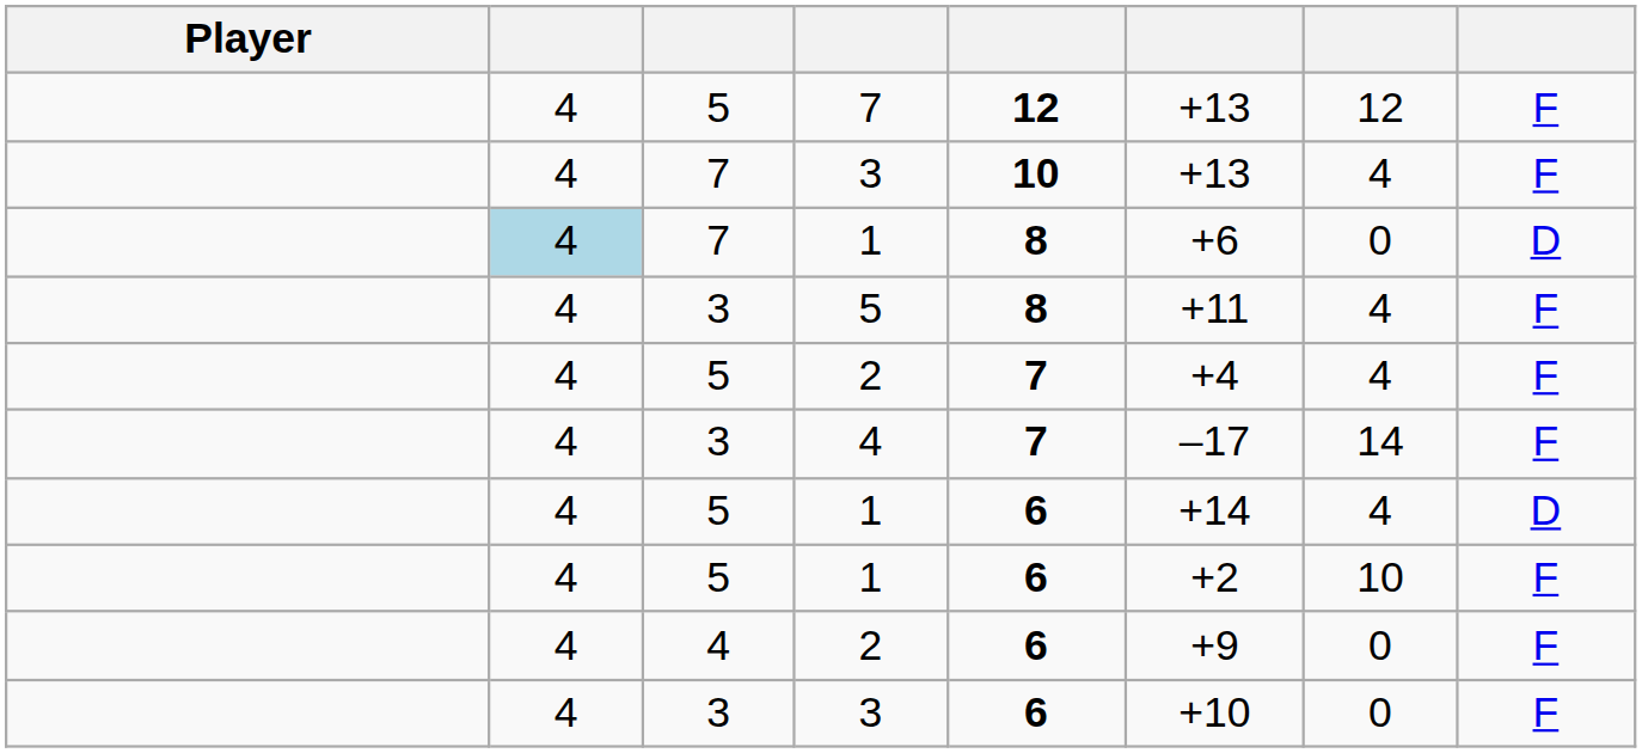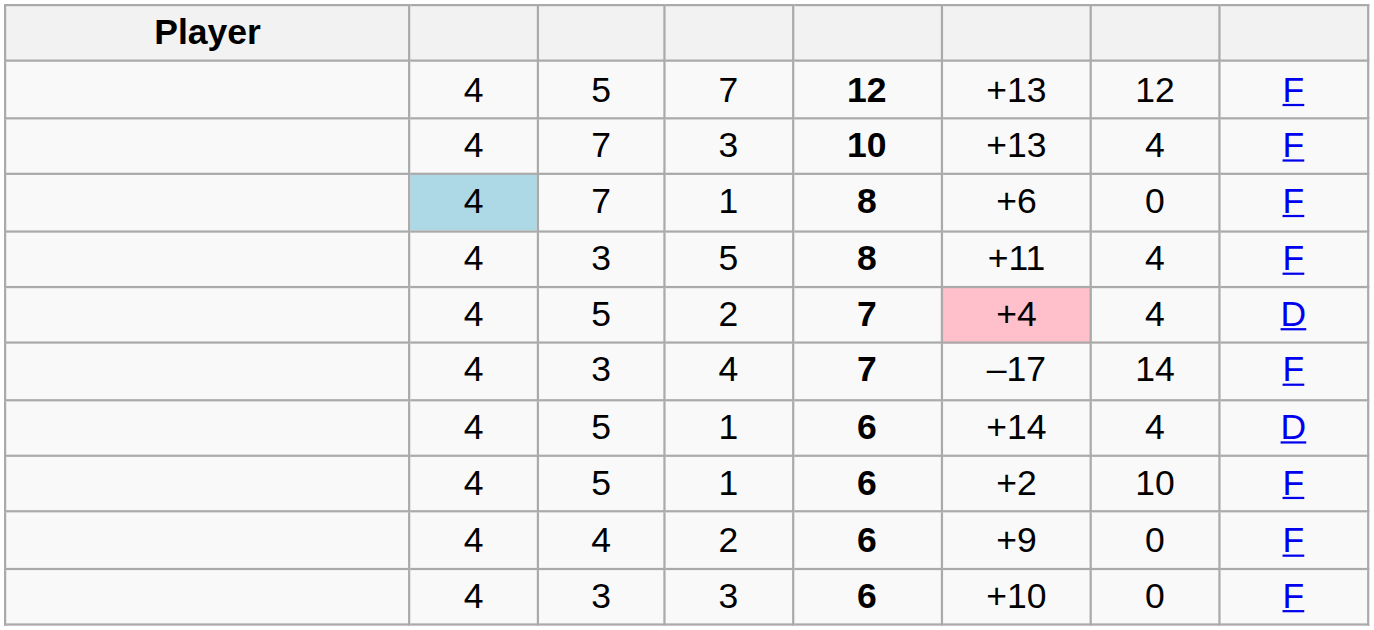 <table class="wikitable sortable" style="text-align:center;">
 <tr>
 <th width="175px">Player</th>
 <th width="50px"></th>
 <th width="50px"></th>
 <th width="50px"></th>
 <th width="60px"></th>
 <th width="60px"></th>
 <th width="50px"></th>
 <th width="60px"></th>
 </tr>
 <tr>
 <td align="left"> </td>
 <td>4</td>
 <td>5</td>
 <td>7</td>
 <td><strong>12</strong></td>
 <td>+13</td>
 <td>12</td>
 <td><a href='#'>F</a></td>
 </tr>
 <tr>
 <td align="left"> </td>
 <td>4</td>
 <td>7</td>
 <td>3</td>
 <td><strong>10</strong></td>
 <td>+13</td>
 <td>4</td>
 <td><a href='#'>F</a></td>
 </tr>
 <tr>
 <td align="left"> </td>
 <td style="background: lightblue;">4</td>
 <td>7</td>
 <td>1</td>
 <td><strong>8</strong></td>
 <td>+6</td>
 <td>0</td>
-<td><a href='#'>D</a></td>
+<td><a href='#'>F</a></td>
 </tr>
 <tr>
 <td align="left"> </td>
 <td>4</td>
 <td>3</td>
 <td>5</td>
 <td><strong>8</strong></td>
 <td>+11</td>
 <td>4</td>
 <td><a href='#'>F</a></td>
 </tr>
 <tr>
 <td align="left"> </td>
 <td>4</td>
 <td>5</td>
 <td>2</td>
 <td><strong>7</strong></td>
-<td>+4</td>
+<td style="background: pink;">+4</td>
 <td>4</td>
-<td><a href='#'>F</a></td>
+<td><a href='#'>D</a></td>
 </tr>
 <tr>
 <td align="left"> </td>
 <td>4</td>
 <td>3</td>
 <td>4</td>
 <td><strong>7</strong></td>
 <td>–17</td>
 <td>14</td>
 <td><a href='#'>F</a></td>
 </tr>
 <tr>
 <td align="left"> </td>
 <td>4</td>
 <td>5</td>
 <td>1</td>
 <td><strong>6</strong></td>
 <td>+14</td>
 <td>4</td>
 <td><a href='#'>D</a></td>
 </tr>
 <tr>
 <td align="left"> </td>
 <td>4</td>
 <td>5</td>
 <td>1</td>
 <td><strong>6</strong></td>
 <td>+2</td>
 <td>10</td>
 <td><a href='#'>F</a></td>
 </tr>
 <tr>
 <td align="left"> </td>
 <td>4</td>
 <td>4</td>
 <td>2</td>
 <td><strong>6</strong></td>
 <td>+9</td>
 <td>0</td>
 <td><a href='#'>F</a></td>
 </tr>
 <tr>
 <td align="left"> </td>
 <td>4</td>
 <td>3</td>
 <td>3</td>
 <td><strong>6</strong></td>
 <td>+10</td>
 <td>0</td>
 <td><a href='#'>F</a></td>
 </tr>
 </table>
